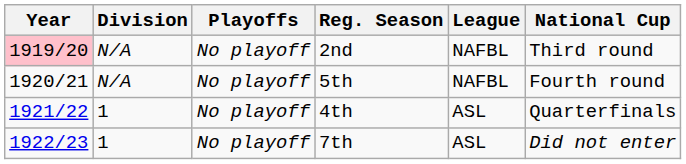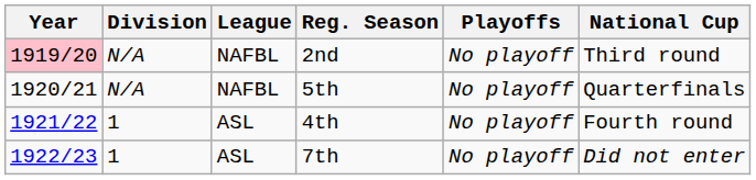 <table class="wikitable">
 <tr>
 <th>Year</th>
 <th>Division</th>
+<th>League</th>
+<th>Reg. Season</th>
 <th>Playoffs</th>
-<th>Reg. Season</th>
-<th>League</th>
 <th>National Cup</th>
 </tr>
 <tr>
 <td style="background: pink;">1919/20</td>
 <td><em>N/A</em></td>
+<td>NAFBL</td>
+<td>2nd</td>
 <td><em>No playoff</em></td>
-<td>2nd</td>
-<td>NAFBL</td>
 <td>Third round</td>
 </tr>
 <tr>
 <td>1920/21</td>
 <td><em>N/A</em></td>
+<td>NAFBL</td>
+<td>5th</td>
 <td><em>No playoff</em></td>
-<td>5th</td>
-<td>NAFBL</td>
-<td>Fourth round</td>
+<td>Quarterfinals</td>
 </tr>
 <tr>
 <td><a href='#'>1921/22</a></td>
 <td>1</td>
+<td>ASL</td>
+<td>4th</td>
 <td><em>No playoff</em></td>
-<td>4th</td>
-<td>ASL</td>
-<td>Quarterfinals</td>
+<td>Fourth round</td>
 </tr>
 <tr>
 <td><a href='#'>1922/23</a></td>
 <td>1</td>
+<td>ASL</td>
+<td>7th</td>
 <td><em>No playoff</em></td>
-<td>7th</td>
-<td>ASL</td>
 <td><em>Did not enter</em></td>
 </tr>
 </table>
